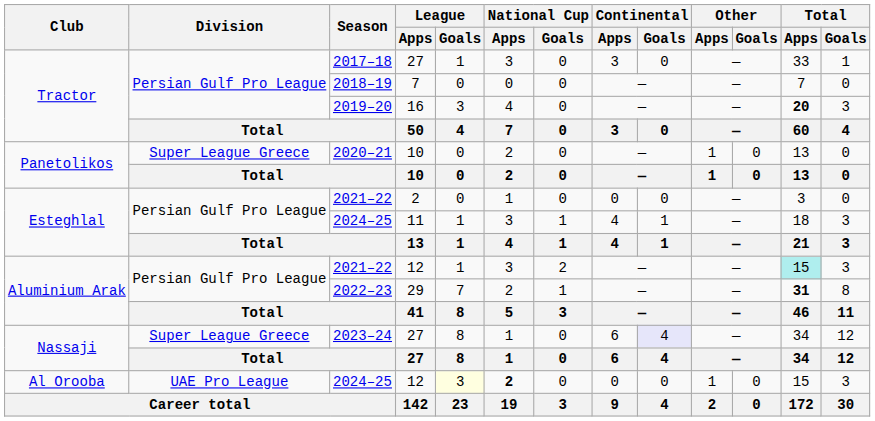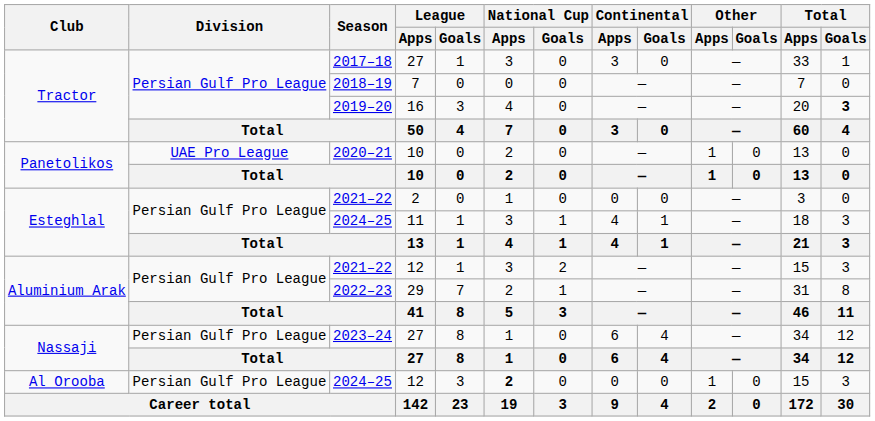 <table class="wikitable" style="text-align: center;">
 <tr>
 <th rowspan="2">Club</th>
 <th rowspan="2">Division</th>
 <th rowspan="2">Season</th>
 <th colspan="2">League</th>
 <th colspan="2">National Cup</th>
 <th colspan="2">Continental</th>
 <th colspan="2">Other</th>
 <th colspan="2">Total</th>
 </tr>
 <tr>
 <th>Apps</th>
 <th>Goals</th>
 <th>Apps</th>
 <th>Goals</th>
 <th>Apps</th>
 <th>Goals</th>
 <th>Apps</th>
 <th>Goals</th>
 <th>Apps</th>
 <th>Goals</th>
 </tr>
 <tr>
 <td rowspan="4"><a href='#'>Tractor</a></td>
 <td rowspan="3"><a href='#'>Persian Gulf Pro League</a></td>
 <td><a href='#'>2017–18</a></td>
 <td>27</td>
 <td>1</td>
 <td>3</td>
 <td>0</td>
 <td>3</td>
 <td>0</td>
 <td colspan=2>—</td>
 <td>33</td>
 <td>1</td>
 </tr>
 <tr>
 <td><a href='#'>2018–19</a></td>
 <td>7</td>
 <td>0</td>
 <td>0</td>
 <td>0</td>
 <td colspan=2>—</td>
 <td colspan=2>—</td>
 <td>7</td>
 <td>0</td>
 </tr>
 <tr>
 <td><a href='#'>2019–20</a></td>
 <td>16</td>
 <td>3</td>
 <td>4</td>
 <td>0</td>
 <td colspan=2>—</td>
 <td colspan=2>—</td>
-<td><strong>20</strong></td>
-<td>3</td>
+<td>20</td>
+<td><strong>3</strong></td>
 </tr>
 <tr>
 <th colspan="2">Total</th>
 <th>50</th>
 <th>4</th>
 <th>7</th>
 <th>0</th>
 <th>3</th>
 <th>0</th>
 <th colspan=2>—</th>
 <th>60</th>
 <th>4</th>
 </tr>
 <tr>
 <td rowspan="2"><a href='#'>Panetolikos</a></td>
-<td><a href='#'>Super League Greece</a></td>
+<td><a href='#'>UAE Pro League</a></td>
 <td><a href='#'>2020–21</a></td>
 <td>10</td>
 <td>0</td>
 <td>2</td>
 <td>0</td>
 <td colspan=2>—</td>
 <td>1</td>
 <td>0</td>
 <td>13</td>
 <td>0</td>
 </tr>
 <tr>
 <th colspan="2">Total</th>
 <th>10</th>
 <th>0</th>
 <th>2</th>
 <th>0</th>
 <th colspan=2>—</th>
 <th>1</th>
 <th>0</th>
 <th>13</th>
 <th>0</th>
 </tr>
 <tr>
 <td rowspan="3"><a href='#'>Esteghlal</a></td>
 <td rowspan="2">Persian Gulf Pro League</td>
 <td><a href='#'>2021–22</a></td>
 <td>2</td>
 <td>0</td>
 <td>1</td>
 <td>0</td>
 <td>0</td>
 <td>0</td>
 <td colspan=2>—</td>
 <td>3</td>
 <td>0</td>
 </tr>
 <tr>
 <td><a href='#'>2024–25</a></td>
 <td>11</td>
 <td>1</td>
 <td>3</td>
 <td>1</td>
 <td>4</td>
 <td>1</td>
 <td colspan=2>—</td>
 <td>18</td>
 <td>3</td>
 </tr>
 <tr>
 <th colspan="2">Total</th>
 <th>13</th>
 <th>1</th>
 <th>4</th>
 <th>1</th>
 <th>4</th>
 <th>1</th>
 <th colspan=2>—</th>
 <th>21</th>
 <th>3</th>
 </tr>
 <tr>
 <td rowspan="3"><a href='#'>Aluminium Arak</a></td>
 <td rowspan="2">Persian Gulf Pro League</td>
 <td><a href='#'>2021–22</a></td>
 <td>12</td>
 <td>1</td>
 <td>3</td>
 <td>2</td>
 <td colspan=2>—</td>
 <td colspan=2>—</td>
-<td style="background: paleturquoise;">15</td>
+<td>15</td>
 <td>3</td>
 </tr>
 <tr>
 <td><a href='#'>2022–23</a></td>
 <td>29</td>
 <td>7</td>
 <td>2</td>
 <td>1</td>
 <td colspan=2>—</td>
 <td colspan=2>—</td>
-<td><strong>31</strong></td>
+<td>31</td>
 <td>8</td>
 </tr>
 <tr>
 <th colspan="2">Total</th>
 <th>41</th>
 <th>8</th>
 <th>5</th>
 <th>3</th>
 <th colspan=2>—</th>
 <th colspan=2>—</th>
 <th>46</th>
 <th>11</th>
 </tr>
 <tr>
 <td rowspan="2"><a href='#'>Nassaji</a></td>
-<td><a href='#'>Super League Greece</a></td>
+<td>Persian Gulf Pro League</td>
 <td><a href='#'>2023–24</a></td>
 <td>27</td>
 <td>8</td>
 <td>1</td>
 <td>0</td>
 <td>6</td>
-<td style="background: lavender;">4</td>
+<td>4</td>
 <td colspan=2>—</td>
 <td>34</td>
 <td>12</td>
 </tr>
 <tr>
 <th colspan="2">Total</th>
 <th>27</th>
 <th>8</th>
 <th>1</th>
 <th>0</th>
 <th>6</th>
 <th>4</th>
 <th colspan=2>—</th>
 <th>34</th>
 <th>12</th>
 </tr>
 <tr>
 <td><a href='#'>Al Orooba</a></td>
-<td><a href='#'>UAE Pro League</a></td>
+<td>Persian Gulf Pro League</td>
 <td><a href='#'>2024–25</a></td>
 <td>12</td>
-<td style="background: lightyellow;">3</td>
+<td>3</td>
 <td><strong>2</strong></td>
 <td>0</td>
 <td>0</td>
 <td>0</td>
 <td>1</td>
 <td>0</td>
 <td>15</td>
 <td>3</td>
 </tr>
 <tr>
 <th colspan="3">Career total</th>
 <th>142</th>
 <th>23</th>
 <th>19</th>
 <th>3</th>
 <th>9</th>
 <th>4</th>
 <th>2</th>
 <th>0</th>
 <th>172</th>
 <th>30</th>
 </tr>
 </table>
